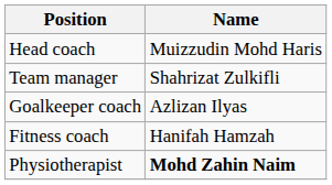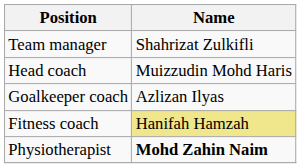 <table class="wikitable">
 <tr>
 <th>Position</th>
 <th>Name</th>
 </tr>
 <tr>
+<td>Team manager</td>
+<td> Shahrizat Zulkifli</td>
+</tr>
+<tr>
 <td>Head coach</td>
 <td> Muizzudin Mohd Haris</td>
-</tr>
-<tr>
-<td>Team manager</td>
-<td> Shahrizat Zulkifli</td>
 </tr>
 <tr>
 <td>Goalkeeper coach</td>
 <td> Azlizan Ilyas</td>
 </tr>
 <tr>
 <td>Fitness coach</td>
-<td> Hanifah Hamzah</td>
+<td style="background: khaki;"> Hanifah Hamzah</td>
 </tr>
 <tr>
 <td>Physiotherapist</td>
 <td><strong> Mohd Zahin Naim</strong></td>
 </tr>
 <tr>
 </tr>
 </table>
